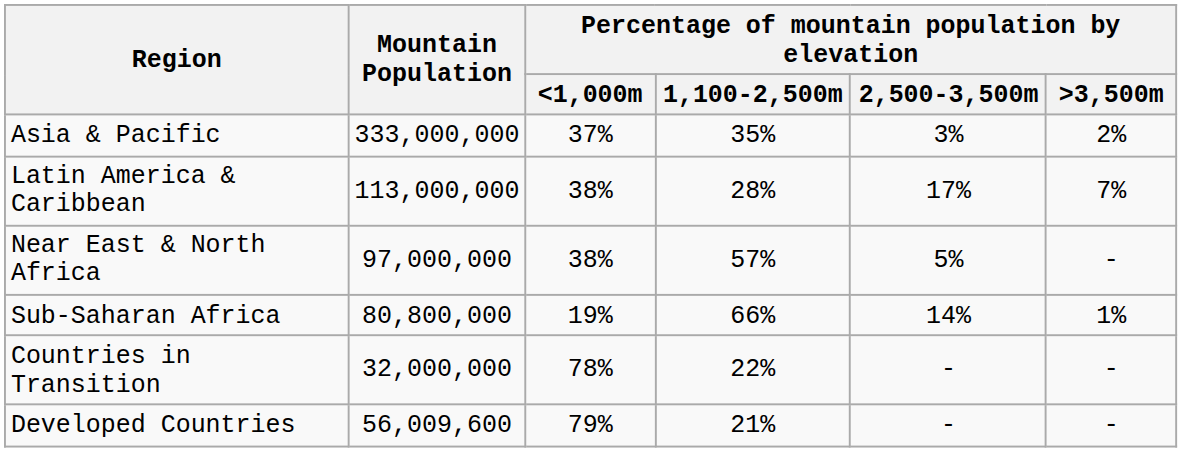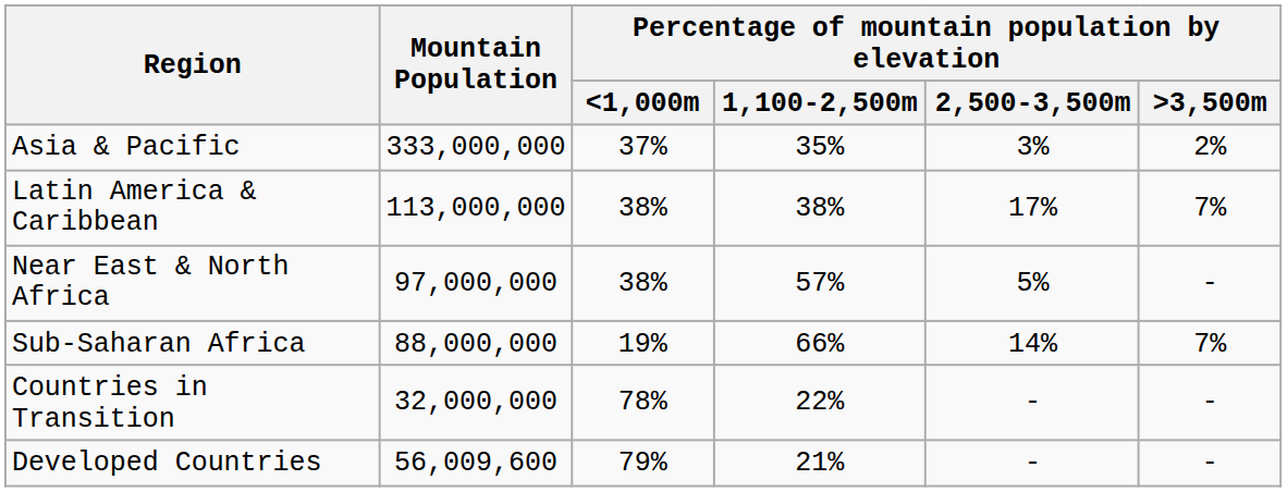 <table class=wikitable style="text-align:center;">
 <tr>
 <th rowspan=2>Region</th>
 <th rowspan=2>Mountain<br>Population</th>
 <th colspan=4>Percentage of mountain population by elevation</th>
 </tr>
 <tr>
 <th><1,000m</th>
 <th>1,100-2,500m</th>
 <th>2,500-3,500m</th>
 <th>>3,500m</th>
 </tr>
 <tr>
 <td style="text-align:left;">Asia  &  Pacific</td>
 <td>333,000,000</td>
 <td>37%</td>
 <td>35%</td>
 <td>3%</td>
 <td>2%</td>
 </tr>
 <tr>
 <td style="text-align:left;">Latin America & Caribbean</td>
 <td>113,000,000</td>
 <td>38%</td>
-<td>28%</td>
+<td>38%</td>
 <td>17%</td>
 <td>7%</td>
 </tr>
 <tr>
 <td style="text-align:left;">Near East & North Africa</td>
 <td>97,000,000</td>
 <td>38%</td>
 <td>57%</td>
 <td>5%</td>
 <td>-</td>
 </tr>
 <tr>
 <td style="text-align:left;">Sub-Saharan Africa</td>
-<td>80,800,000</td>
+<td>88,000,000</td>
 <td>19%</td>
 <td>66%</td>
 <td>14%</td>
-<td>1%</td>
+<td>7%</td>
 </tr>
 <tr>
 <td style="text-align:left;">Countries in Transition</td>
 <td>32,000,000</td>
 <td>78%</td>
 <td>22%</td>
 <td>-</td>
 <td>-</td>
 </tr>
 <tr>
 <td style="text-align:left;">Developed Countries</td>
 <td>56,009,600</td>
 <td>79%</td>
 <td>21%</td>
 <td>-</td>
 <td>-</td>
 </tr>
 </table>
